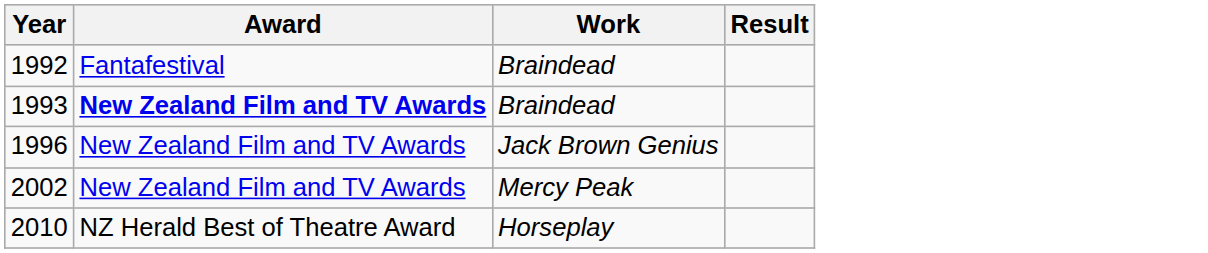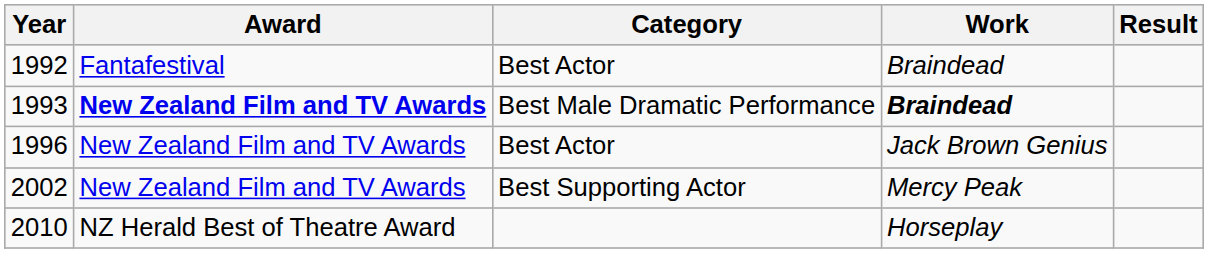 <table class="wikitable sortable">
 <tr>
 <th>Year</th>
 <th>Award</th>
+<th>Category</th>
 <th>Work</th>
 <th>Result</th>
 </tr>
 <tr>
 <td>1992</td>
 <td><a href='#'>Fantafestival</a></td>
+<td>Best Actor</td>
 <td><em>Braindead</em></td>
 <td></td>
 </tr>
 <tr>
 <td>1993</td>
 <td><strong><a href='#'>New Zealand Film and TV Awards</a></strong></td>
-<td><em>Braindead</em></td>
+<td>Best Male Dramatic Performance</td>
+<td><strong><em>Braindead</em></strong></td>
 <td></td>
 </tr>
 <tr>
 <td>1996</td>
 <td><a href='#'>New Zealand Film and TV Awards</a></td>
+<td>Best Actor</td>
 <td><em>Jack Brown Genius</em></td>
 <td></td>
 </tr>
 <tr>
 <td>2002</td>
 <td><a href='#'>New Zealand Film and TV Awards</a></td>
+<td>Best Supporting Actor</td>
 <td><em>Mercy Peak</em></td>
 <td></td>
 </tr>
 <tr>
 <td>2010</td>
 <td>NZ Herald Best of Theatre Award</td>
+<td></td>
 <td><em>Horseplay</em></td>
 <td></td>
 </tr>
 </table>
